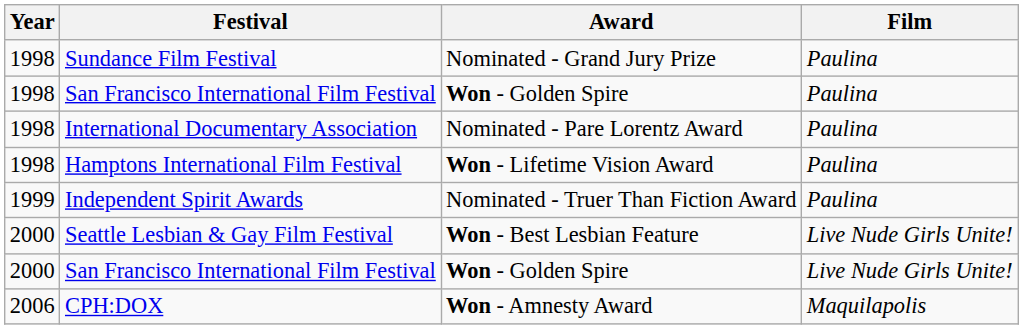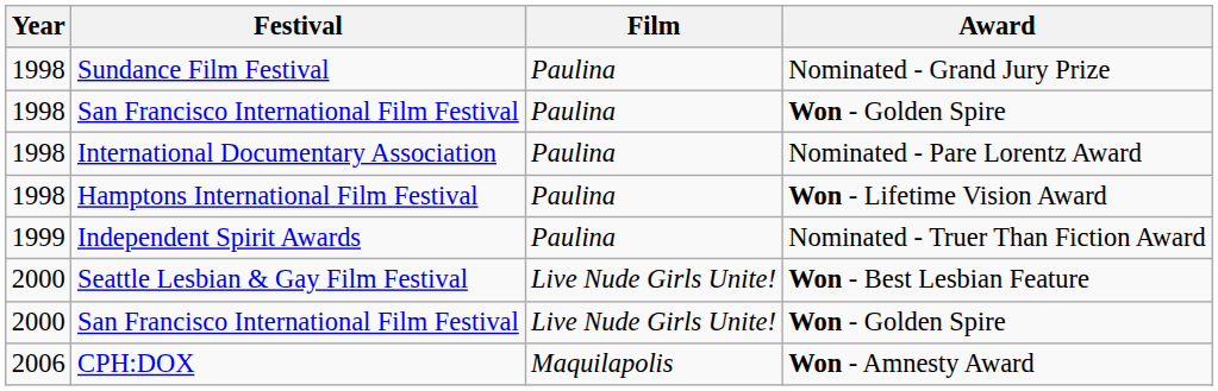 <table class="wikitable">
 <tr>
 <th>Year</th>
 <th>Festival</th>
+<th>Film</th>
 <th>Award</th>
-<th>Film</th>
 </tr>
 <tr>
 <td>1998</td>
 <td><a href='#'>Sundance Film Festival</a></td>
+<td><em>Paulina</em></td>
 <td>Nominated - Grand Jury Prize</td>
-<td><em>Paulina</em></td>
 </tr>
 <tr>
 <td>1998</td>
 <td><a href='#'>San Francisco International Film Festival</a></td>
+<td><em>Paulina</em></td>
 <td><strong>Won</strong> - Golden Spire</td>
-<td><em>Paulina</em></td>
 </tr>
 <tr>
 <td>1998</td>
 <td><a href='#'>International Documentary Association</a></td>
+<td><em>Paulina</em></td>
 <td>Nominated - Pare Lorentz Award</td>
-<td><em>Paulina</em></td>
 </tr>
 <tr>
 <td>1998</td>
 <td><a href='#'>Hamptons International Film Festival</a></td>
+<td><em>Paulina</em></td>
 <td><strong>Won</strong> - Lifetime Vision Award</td>
-<td><em>Paulina</em></td>
 </tr>
 <tr>
 <td>1999</td>
 <td><a href='#'>Independent Spirit Awards</a></td>
+<td><em>Paulina</em></td>
 <td>Nominated - Truer Than Fiction Award</td>
-<td><em>Paulina</em></td>
 </tr>
 <tr>
 <td>2000</td>
 <td><a href='#'>Seattle Lesbian & Gay Film Festival</a></td>
+<td><em>Live Nude Girls Unite!</em></td>
 <td><strong>Won</strong> - Best Lesbian Feature</td>
-<td><em>Live Nude Girls Unite!</em></td>
 </tr>
 <tr>
 <td>2000</td>
 <td><a href='#'>San Francisco International Film Festival</a></td>
+<td><em>Live Nude Girls Unite!</em></td>
 <td><strong>Won</strong> - Golden Spire</td>
-<td><em>Live Nude Girls Unite!</em></td>
 </tr>
 <tr>
 <td>2006</td>
 <td><a href='#'>CPH:DOX</a></td>
+<td><em>Maquilapolis</em></td>
 <td><strong>Won</strong> - Amnesty Award</td>
-<td><em>Maquilapolis</em></td>
 </tr>
 </table>
